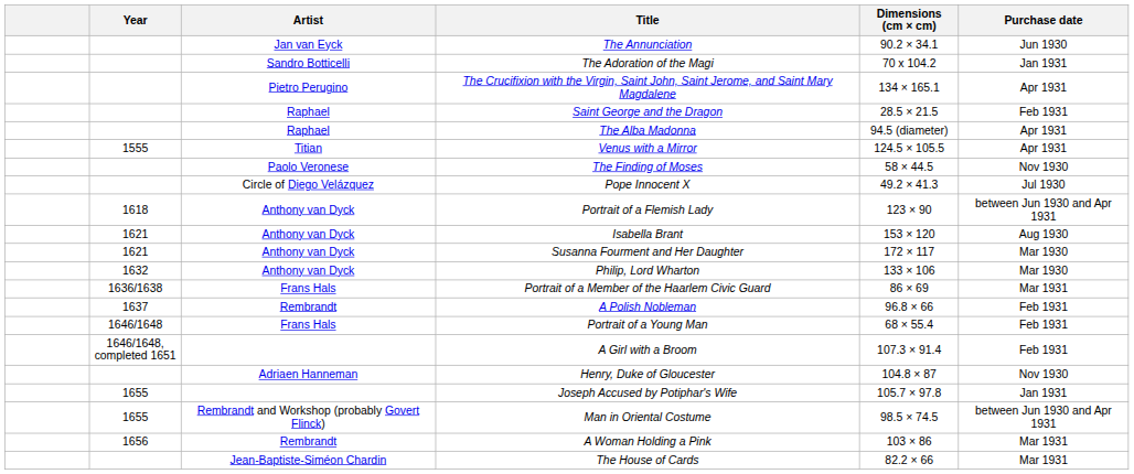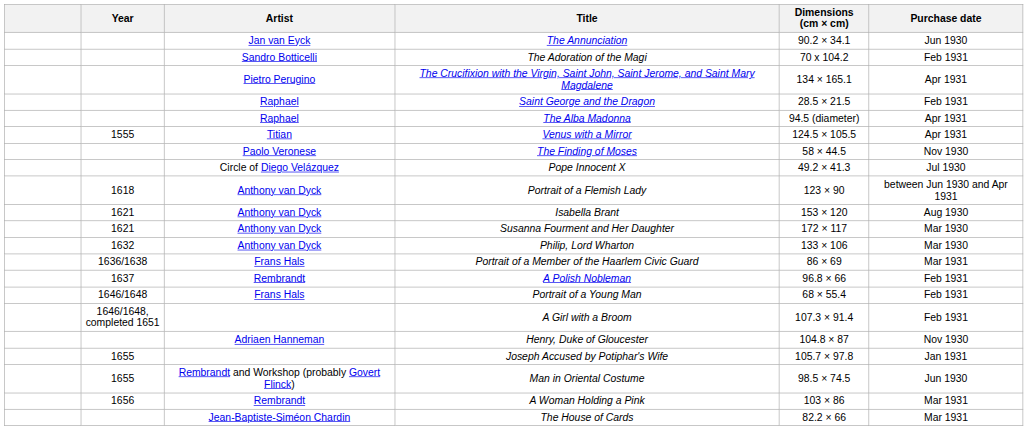 <table class="wikitable sortable" style="background:white; text-align:center;">
 <tr>
 <th scope="col" class="unsortable" style="width:5%"></th>
 <th scope="col" style="width:5%; sortable">Year</th>
 <th scope="col" style="width:15%">Artist</th>
 <th scope="col" style="width:25%">Title</th>
 <th scope="col" class="unsortable" style="width:5%">Dimensions<br>(cm × cm)</th>
 <th scope="col" style="width:10%">Purchase date</th>
 </tr>
 <tr>
 <td></td>
 <td></td>
 <td><a href='#'>Jan van Eyck</a></td>
 <td><em><a href='#'>The Annunciation</a></em></td>
 <td>90.2 × 34.1</td>
 <td>Jun 1930</td>
 </tr>
 <tr>
 <td></td>
 <td></td>
 <td><a href='#'>Sandro Botticelli</a></td>
 <td><em>The Adoration of the Magi</em></td>
 <td>70 x 104.2</td>
-<td>Jan 1931</td>
+<td>Feb 1931</td>
 </tr>
 <tr>
 <td></td>
 <td></td>
 <td><a href='#'>Pietro Perugino</a></td>
 <td><em><a href='#'>The Crucifixion with the Virgin, Saint John, Saint Jerome, and Saint Mary Magdalene</a></em></td>
 <td>134 × 165.1</td>
 <td>Apr 1931</td>
 </tr>
 <tr>
 <td></td>
 <td></td>
 <td><a href='#'>Raphael</a></td>
 <td><em><a href='#'>Saint George and the Dragon</a></em></td>
 <td>28.5 × 21.5</td>
 <td>Feb 1931</td>
 </tr>
 <tr>
 <td></td>
 <td></td>
 <td><a href='#'>Raphael</a></td>
 <td><em><a href='#'>The Alba Madonna</a></em></td>
 <td>94.5 (diameter)</td>
 <td>Apr 1931</td>
 </tr>
 <tr>
 <td></td>
 <td>1555</td>
 <td><a href='#'>Titian</a></td>
 <td><em><a href='#'>Venus with a Mirror</a></em></td>
 <td>124.5 × 105.5</td>
 <td>Apr 1931</td>
 </tr>
 <tr>
 <td></td>
 <td></td>
 <td><a href='#'>Paolo Veronese</a></td>
 <td><em><a href='#'>The Finding of Moses</a></em></td>
 <td>58 × 44.5</td>
 <td>Nov 1930</td>
 </tr>
 <tr>
 <td></td>
 <td></td>
 <td>Circle of <a href='#'>Diego Velázquez</a></td>
 <td><em>Pope Innocent X</em></td>
 <td>49.2 × 41.3</td>
 <td>Jul 1930</td>
 </tr>
 <tr>
 <td></td>
 <td>1618</td>
 <td><a href='#'>Anthony van Dyck</a></td>
 <td><em>Portrait of a Flemish Lady</em></td>
 <td>123 × 90</td>
 <td>between Jun 1930 and Apr 1931</td>
 </tr>
 <tr>
 <td></td>
 <td>1621</td>
 <td><a href='#'>Anthony van Dyck</a></td>
 <td><em>Isabella Brant</em></td>
 <td>153 × 120</td>
 <td>Aug 1930</td>
 </tr>
 <tr>
 <td></td>
 <td>1621</td>
 <td><a href='#'>Anthony van Dyck</a></td>
 <td><em>Susanna Fourment and Her Daughter</em></td>
 <td>172 × 117</td>
 <td>Mar 1930</td>
 </tr>
 <tr>
 <td></td>
 <td>1632</td>
 <td><a href='#'>Anthony van Dyck</a></td>
 <td><em>Philip, Lord Wharton</em></td>
 <td>133 × 106</td>
 <td>Mar 1930</td>
 </tr>
 <tr>
 <td></td>
 <td>1636/1638</td>
 <td><a href='#'>Frans Hals</a></td>
 <td><em>Portrait of a Member of the Haarlem Civic Guard</em></td>
 <td>86 × 69</td>
 <td>Mar 1931</td>
 </tr>
 <tr>
 <td></td>
 <td>1637</td>
 <td><a href='#'>Rembrandt</a></td>
 <td><em><a href='#'>A Polish Nobleman</a></em></td>
 <td>96.8 × 66</td>
 <td>Feb 1931</td>
 </tr>
 <tr>
 <td></td>
 <td>1646/1648</td>
 <td><a href='#'>Frans Hals</a></td>
 <td><em>Portrait of a Young Man</em></td>
 <td>68 × 55.4</td>
 <td>Feb 1931</td>
 </tr>
 <tr>
 <td></td>
 <td>1646/1648, completed 1651</td>
 <td></td>
 <td><em>A Girl with a Broom</em></td>
 <td>107.3 × 91.4</td>
 <td>Feb 1931</td>
 </tr>
 <tr>
 <td></td>
 <td></td>
 <td><a href='#'>Adriaen Hanneman</a></td>
 <td><em>Henry, Duke of Gloucester</em></td>
 <td>104.8 × 87</td>
 <td>Nov 1930</td>
 </tr>
 <tr>
 <td></td>
 <td>1655</td>
 <td></td>
 <td><em>Joseph Accused by Potiphar's Wife</em></td>
 <td>105.7 × 97.8</td>
 <td>Jan 1931</td>
 </tr>
 <tr>
 <td></td>
 <td>1655</td>
 <td><a href='#'>Rembrandt</a> and Workshop (probably <a href='#'>Govert Flinck</a>)</td>
 <td><em>Man in Oriental Costume</em></td>
 <td>98.5 × 74.5</td>
-<td>between Jun 1930 and Apr 1931</td>
+<td>Jun 1930</td>
 </tr>
 <tr>
 <td></td>
 <td>1656</td>
 <td><a href='#'>Rembrandt</a></td>
 <td><em>A Woman Holding a Pink</em></td>
 <td>103 × 86</td>
 <td>Mar 1931</td>
 </tr>
 <tr>
 <td></td>
 <td></td>
 <td><a href='#'>Jean-Baptiste-Siméon Chardin</a></td>
 <td><em>The House of Cards</em></td>
 <td>82.2 × 66</td>
 <td>Mar 1931</td>
 </tr>
 </table>
